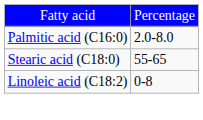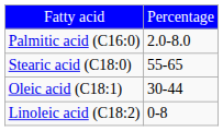 <table class="wikitable">
 <tr style="background:blue; color:white; text-align:center;">
 <td>Fatty acid</td>
 <td>Percentage</td>
 </tr>
 <tr>
 <td><a href='#'>Palmitic acid</a> (C16:0)</td>
 <td>2.0-8.0</td>
 </tr>
 <tr>
 <td><a href='#'>Stearic acid</a> (C18:0)</td>
 <td>55-65</td>
 </tr>
 <tr>
+<td><a href='#'>Oleic acid</a> (C18:1)</td>
+<td>30-44</td>
+</tr>
+<tr>
 <td><a href='#'>Linoleic acid</a> (C18:2)</td>
 <td>0-8</td>
 </tr>
 </table>
